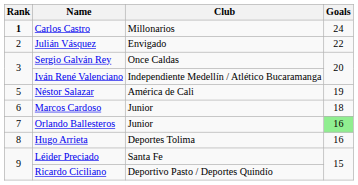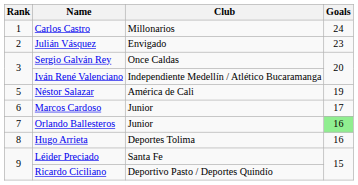 <table class="wikitable" border="1">
 <tr>
 <th>Rank</th>
 <th>Name</th>
 <th>Club</th>
 <th>Goals</th>
 </tr>
 <tr>
-<td align=center><strong>1</strong></td>
+<td align=center>1</td>
 <td> <a href='#'>Carlos Castro</a></td>
 <td>Millonarios</td>
 <td align=center>24</td>
 </tr>
 <tr>
 <td align=center>2</td>
 <td> <a href='#'>Julián Vásquez</a></td>
 <td>Envigado</td>
-<td align=center>22</td>
+<td align=center>23</td>
 </tr>
 <tr>
 <td rowspan=2 align=center>3</td>
 <td> <a href='#'>Sergio Galván Rey</a></td>
 <td>Once Caldas</td>
 <td rowspan=2 align=center>20</td>
 </tr>
 <tr>
 <td> <a href='#'>Iván René Valenciano</a></td>
 <td>Independiente Medellín / Atlético Bucaramanga</td>
 </tr>
 <tr>
 <td align=center>5</td>
 <td> <a href='#'>Néstor Salazar</a></td>
 <td>América de Cali</td>
 <td align=center>19</td>
 </tr>
 <tr>
 <td align=center>6</td>
 <td> <a href='#'>Marcos Cardoso</a></td>
 <td>Junior</td>
-<td align=center>18</td>
+<td align=center>17</td>
 </tr>
 <tr>
 <td align=center>7</td>
 <td> <a href='#'>Orlando Ballesteros</a></td>
 <td>Junior</td>
 <td align=center style="background: lightgreen;">16</td>
 </tr>
 <tr>
 <td align=center>8</td>
 <td> <a href='#'>Hugo Arrieta</a></td>
 <td>Deportes Tolima</td>
 <td align=center>16</td>
 </tr>
 <tr>
 <td rowspan=2 align=center>9</td>
 <td> <a href='#'>Léider Preciado</a></td>
 <td>Santa Fe</td>
 <td rowspan=2 align=center>15</td>
 </tr>
 <tr>
 <td> <a href='#'>Ricardo Ciciliano</a></td>
 <td>Deportivo Pasto / Deportes Quindío</td>
 </tr>
 </table>
